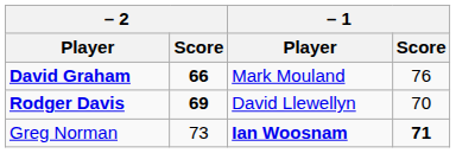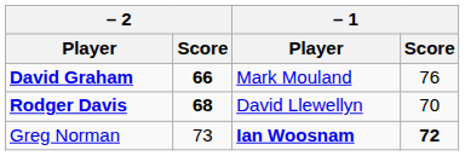 <table class=wikitable>
 <tr>
 <th colspan=2> – 2</th>
 <th colspan=2> – 1</th>
 </tr>
 <tr>
 <th width=140>Player</th>
 <th>Score</th>
 <th width=140>Player</th>
 <th>Score</th>
 </tr>
 <tr>
 <td><strong><a href='#'>David Graham</a></strong></td>
 <td align=center><strong>66</strong></td>
 <td><a href='#'>Mark Mouland</a></td>
 <td align=center>76</td>
 </tr>
 <tr>
 <td><strong><a href='#'>Rodger Davis</a></strong></td>
-<td align=center><strong>69</strong></td>
+<td align=center><strong>68</strong></td>
 <td><a href='#'>David Llewellyn</a></td>
 <td align=center>70</td>
 </tr>
 <tr>
 <td><a href='#'>Greg Norman</a></td>
 <td align=center>73</td>
 <td><strong><a href='#'>Ian Woosnam</a></strong></td>
-<td align=center><strong>71</strong></td>
+<td align=center><strong>72</strong></td>
 </tr>
 </table>
